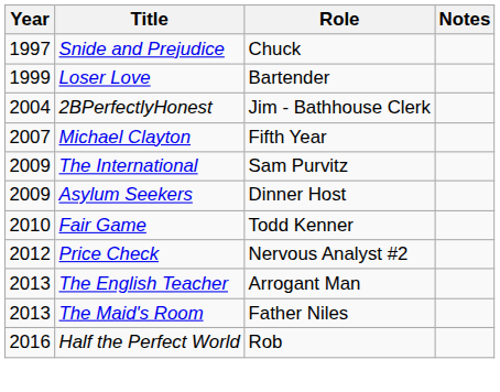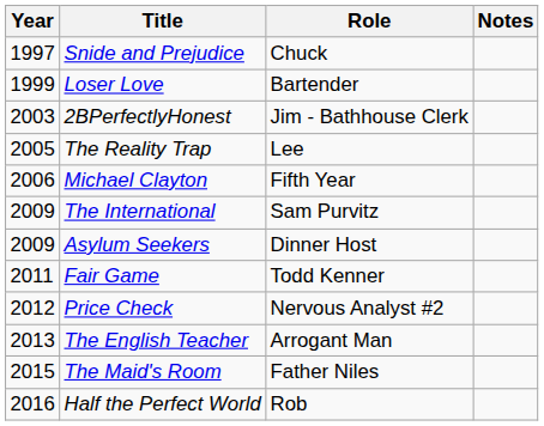 <table class="wikitable sortable">
 <tr>
 <th>Year</th>
 <th>Title</th>
 <th>Role</th>
 <th>Notes</th>
 </tr>
 <tr>
 <td>1997</td>
 <td><em><a href='#'>Snide and Prejudice</a></em></td>
 <td>Chuck</td>
 <td></td>
 </tr>
 <tr>
 <td>1999</td>
 <td><em><a href='#'>Loser Love</a></em></td>
 <td>Bartender</td>
 <td></td>
 </tr>
 <tr>
-<td>2004</td>
+<td>2003</td>
 <td><em>2BPerfectlyHonest</em></td>
 <td>Jim - Bathhouse Clerk</td>
 <td></td>
 </tr>
 <tr>
-<td>2007</td>
+<td>2005</td>
+<td><em>The Reality Trap</em></td>
+<td>Lee</td>
+<td></td>
+</tr>
+<tr>
+<td>2006</td>
 <td><em><a href='#'>Michael Clayton</a></em></td>
 <td>Fifth Year</td>
 <td></td>
 </tr>
 <tr>
 <td>2009</td>
 <td><a href='#'><em>The International</em></a></td>
 <td>Sam Purvitz</td>
 <td></td>
 </tr>
 <tr>
 <td>2009</td>
 <td><a href='#'><em>Asylum Seekers</em></a></td>
 <td>Dinner Host</td>
 <td></td>
 </tr>
 <tr>
-<td>2010</td>
+<td>2011</td>
 <td><a href='#'><em>Fair Game</em></a></td>
 <td>Todd Kenner</td>
 <td></td>
 </tr>
 <tr>
 <td>2012</td>
 <td><em><a href='#'>Price Check</a></em></td>
 <td>Nervous Analyst #2</td>
 <td></td>
 </tr>
 <tr>
 <td>2013</td>
 <td><a href='#'><em>The English Teacher</em></a></td>
 <td>Arrogant Man</td>
 <td></td>
 </tr>
 <tr>
-<td>2013</td>
+<td>2015</td>
 <td><em><a href='#'>The Maid's Room</a></em></td>
 <td>Father Niles</td>
 <td></td>
 </tr>
 <tr>
 <td>2016</td>
 <td><em>Half the Perfect World</em></td>
 <td>Rob</td>
 <td></td>
 </tr>
 </table>
